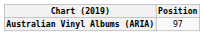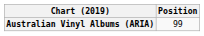 <table class="wikitable sortable plainrowheaders" style="text-align:center">
 <tr>
 <th scope="col">Chart (2019)</th>
 <th scope="col">Position</th>
 </tr>
 <tr>
 <th scope="row">Australian Vinyl Albums (ARIA)</th>
-<td>97</td>
+<td>99</td>
 </tr>
 </table>
